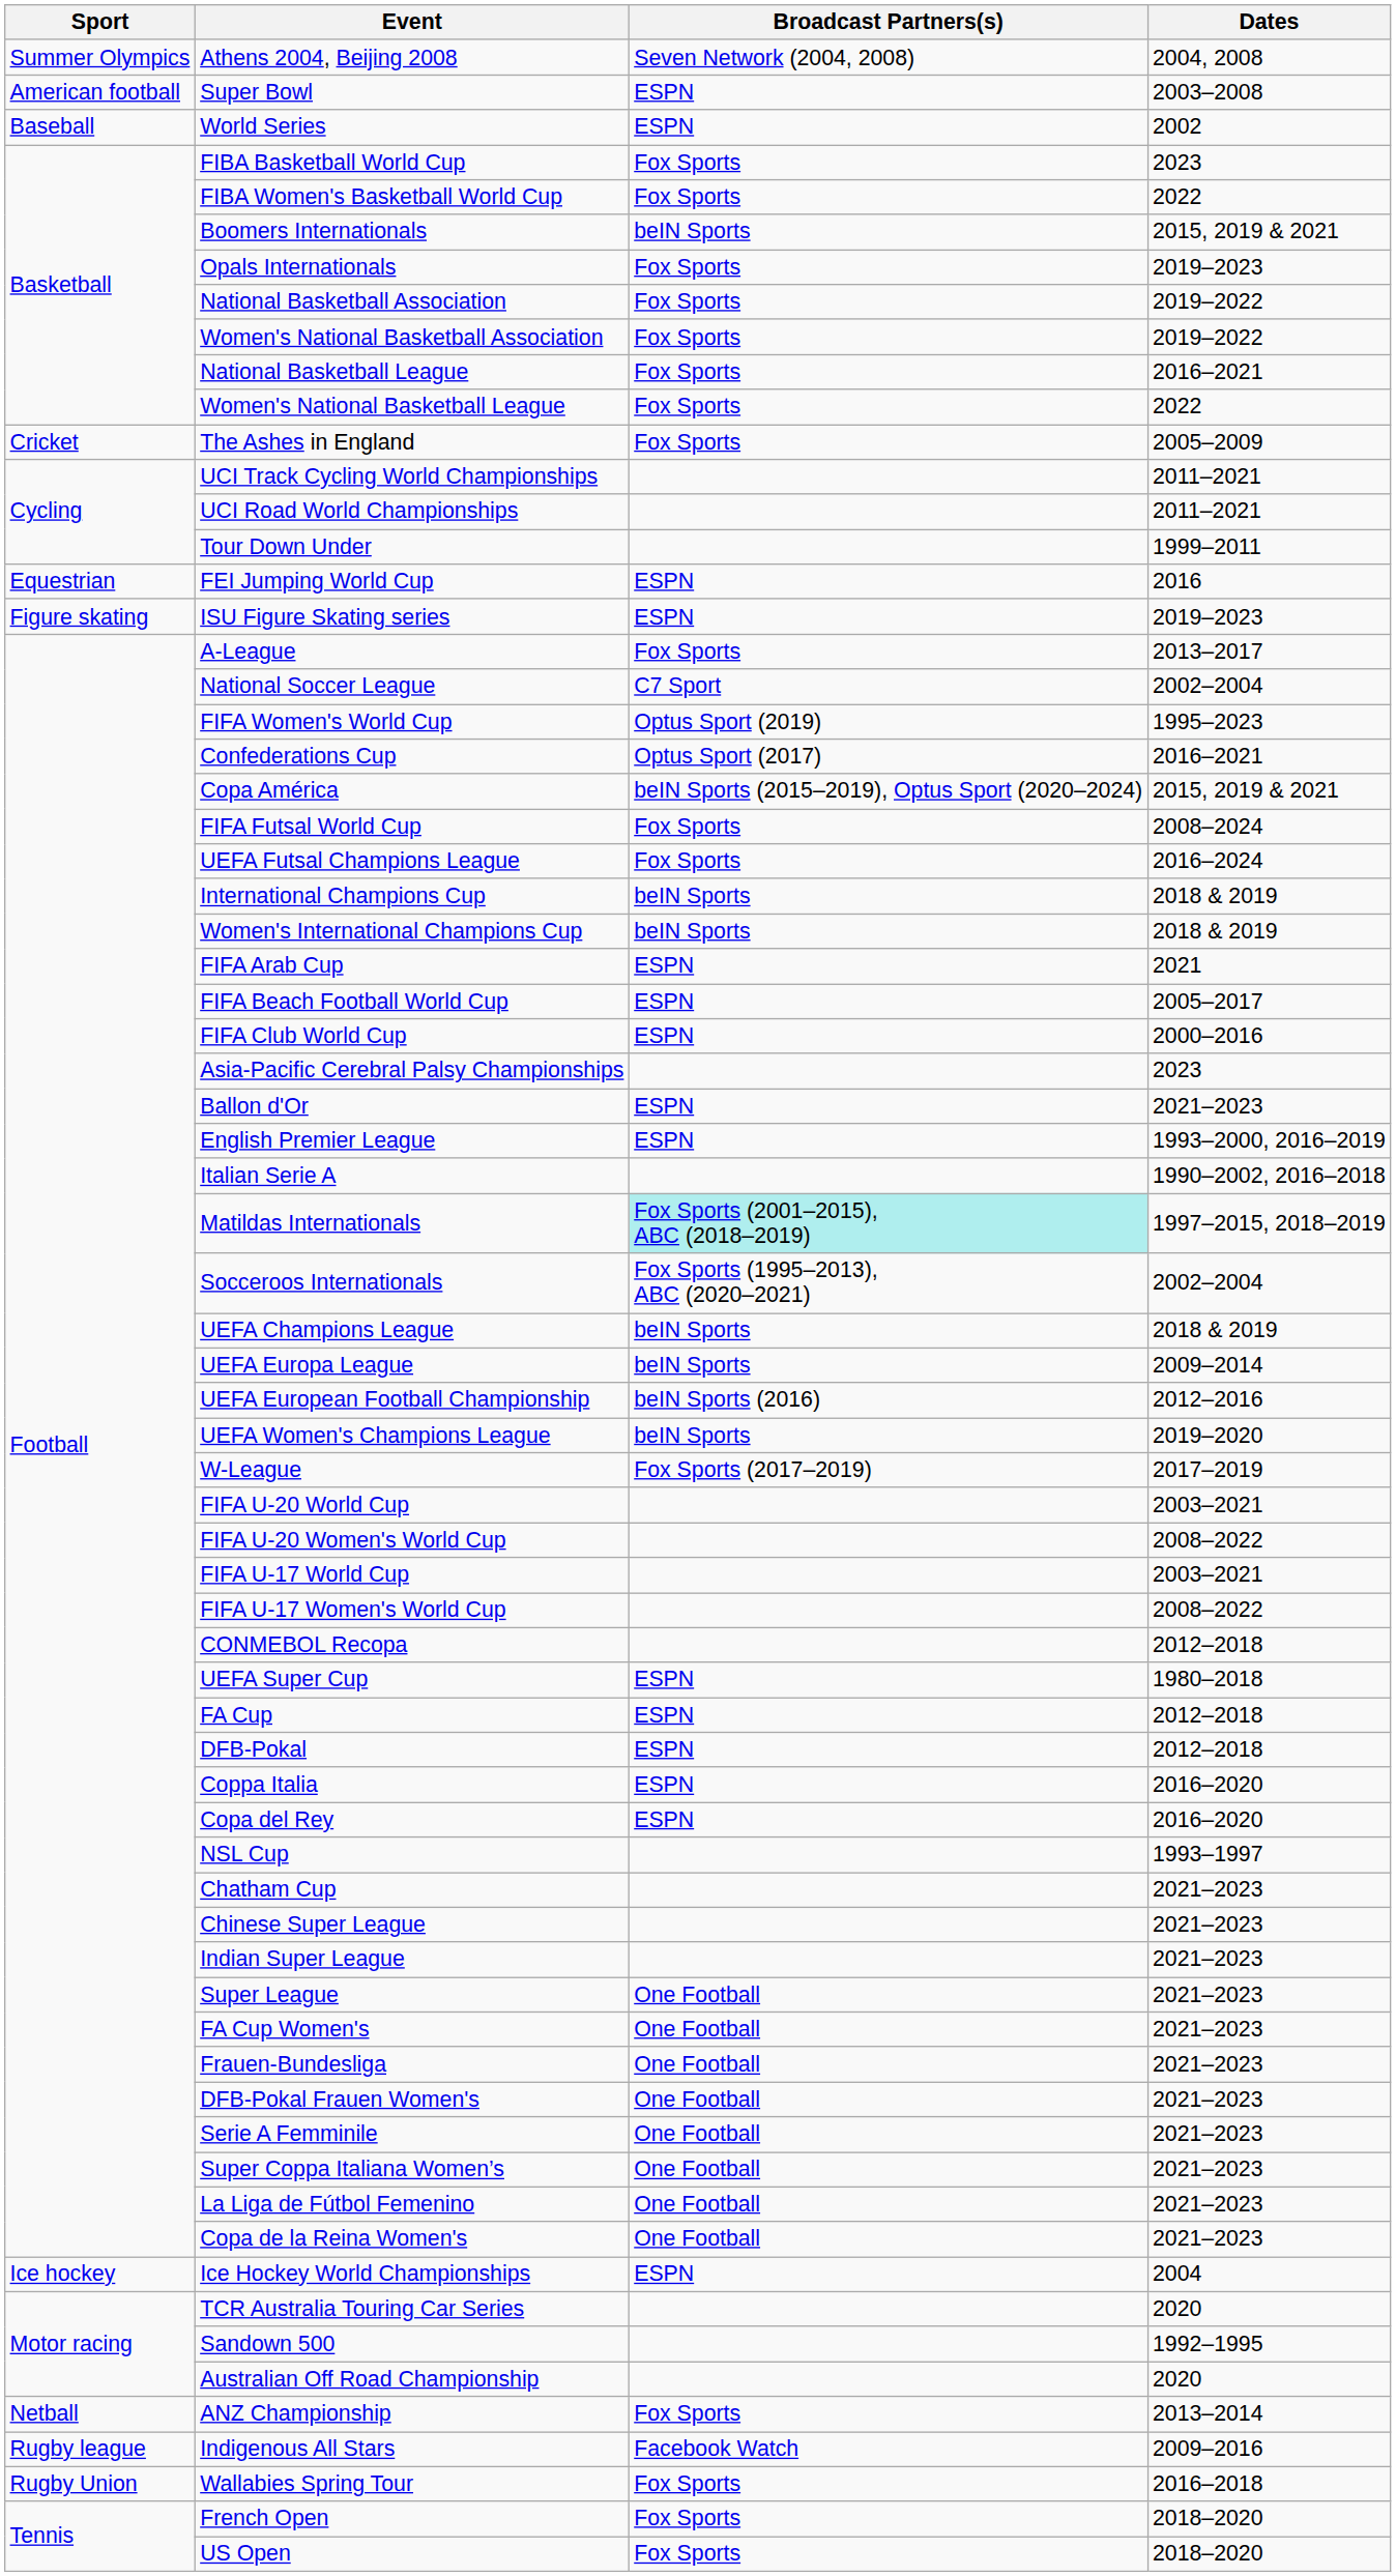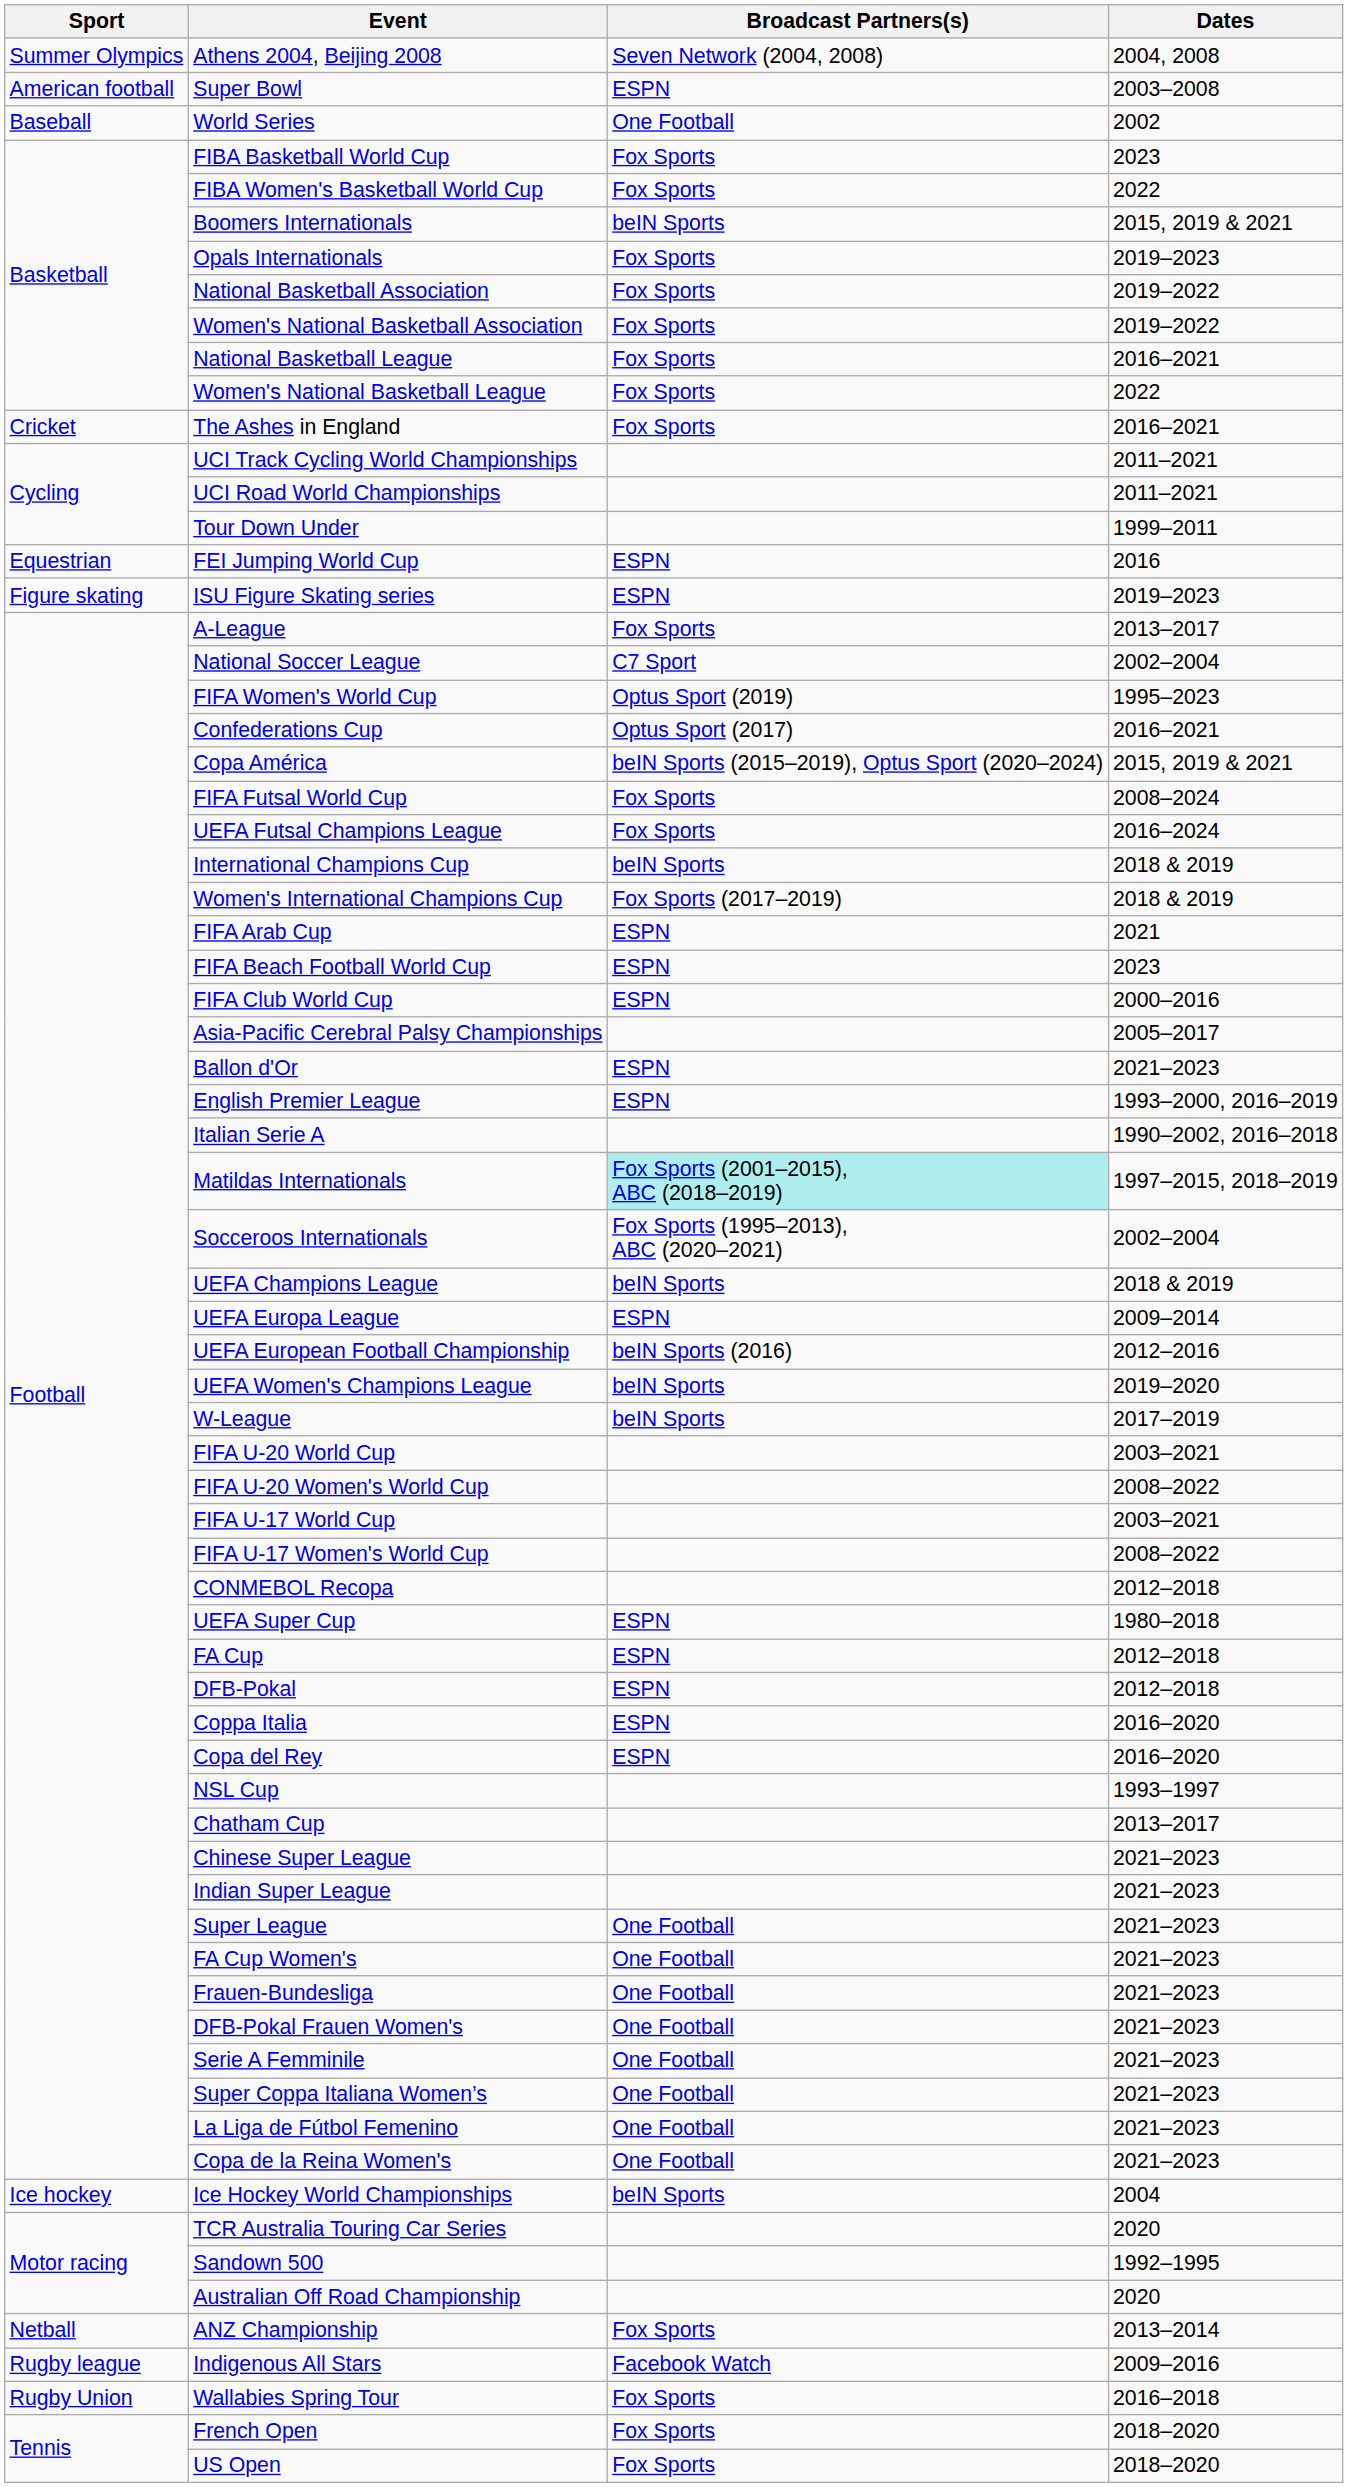 <table class="wikitable">
 <tr>
 <th>Sport</th>
 <th>Event</th>
 <th>Broadcast Partners(s)</th>
 <th>Dates</th>
 </tr>
 <tr>
 <td><a href='#'>Summer Olympics</a></td>
 <td><a href='#'>Athens 2004</a>, <a href='#'>Beijing 2008</a></td>
 <td><a href='#'>Seven Network</a> (2004, 2008)</td>
 <td>2004, 2008</td>
 </tr>
 <tr>
 <td><a href='#'>American football</a></td>
 <td><a href='#'>Super Bowl</a></td>
 <td><a href='#'>ESPN</a></td>
 <td>2003–2008</td>
 </tr>
 <tr>
 <td><a href='#'>Baseball</a></td>
 <td><a href='#'>World Series</a></td>
-<td><a href='#'>ESPN</a></td>
+<td><a href='#'>One Football</a></td>
 <td>2002</td>
 </tr>
 <tr>
 <td rowspan="8"><a href='#'>Basketball</a></td>
 <td><a href='#'>FIBA Basketball World Cup</a></td>
 <td><a href='#'>Fox Sports</a></td>
 <td>2023</td>
 </tr>
 <tr>
 <td><a href='#'>FIBA Women's Basketball World Cup</a></td>
 <td><a href='#'>Fox Sports</a></td>
 <td>2022</td>
 </tr>
 <tr>
 <td><a href='#'>Boomers Internationals</a></td>
 <td><a href='#'>beIN Sports</a></td>
 <td>2015, 2019 & 2021</td>
 </tr>
 <tr>
 <td><a href='#'>Opals Internationals</a></td>
 <td><a href='#'>Fox Sports</a></td>
 <td>2019–2023</td>
 </tr>
 <tr>
 <td><a href='#'>National Basketball Association</a></td>
 <td><a href='#'>Fox Sports</a></td>
 <td>2019–2022</td>
 </tr>
 <tr>
 <td><a href='#'>Women's National Basketball Association</a></td>
 <td><a href='#'>Fox Sports</a></td>
 <td>2019–2022</td>
 </tr>
 <tr>
 <td><a href='#'>National Basketball League</a></td>
 <td><a href='#'>Fox Sports</a></td>
 <td>2016–2021</td>
 </tr>
 <tr>
 <td><a href='#'>Women's National Basketball League</a></td>
 <td><a href='#'>Fox Sports</a></td>
 <td>2022</td>
 </tr>
 <tr>
 <td><a href='#'>Cricket</a></td>
 <td><a href='#'>The Ashes</a> in England</td>
 <td><a href='#'>Fox Sports</a></td>
-<td>2005–2009</td>
+<td>2016–2021</td>
 </tr>
 <tr>
 <td rowspan="3"><a href='#'>Cycling</a></td>
 <td><a href='#'>UCI Track Cycling World Championships</a></td>
 <td></td>
 <td>2011–2021</td>
 </tr>
 <tr>
 <td><a href='#'>UCI Road World Championships</a></td>
 <td></td>
 <td>2011–2021</td>
 </tr>
 <tr>
 <td><a href='#'>Tour Down Under</a></td>
 <td></td>
 <td>1999–2011</td>
 </tr>
 <tr>
 <td><a href='#'>Equestrian</a></td>
 <td><a href='#'>FEI Jumping World Cup</a></td>
 <td><a href='#'>ESPN</a></td>
 <td>2016</td>
 </tr>
 <tr>
 <td><a href='#'>Figure skating</a></td>
 <td><a href='#'>ISU Figure Skating series</a></td>
 <td><a href='#'>ESPN</a></td>
 <td>2019–2023</td>
 </tr>
 <tr>
 <td rowspan="45"><a href='#'>Football</a></td>
 <td><a href='#'>A-League</a></td>
 <td><a href='#'>Fox Sports</a></td>
 <td>2013–2017</td>
 </tr>
 <tr>
 <td><a href='#'>National Soccer League</a></td>
 <td><a href='#'>C7 Sport</a></td>
 <td>2002–2004</td>
 </tr>
 <tr>
 <td><a href='#'>FIFA Women's World Cup</a></td>
 <td><a href='#'>Optus Sport</a> (2019)</td>
 <td>1995–2023</td>
 </tr>
 <tr>
 <td><a href='#'>Confederations Cup</a></td>
 <td><a href='#'>Optus Sport</a> (2017)</td>
 <td>2016–2021</td>
 </tr>
 <tr>
 <td><a href='#'>Copa América</a></td>
 <td><a href='#'>beIN Sports</a> (2015–2019), <a href='#'>Optus Sport</a> (2020–2024)</td>
 <td>2015, 2019 & 2021</td>
 </tr>
 <tr>
 <td><a href='#'>FIFA Futsal World Cup</a></td>
 <td><a href='#'>Fox Sports</a></td>
 <td>2008–2024</td>
 </tr>
 <tr>
 <td><a href='#'>UEFA Futsal Champions League</a></td>
 <td><a href='#'>Fox Sports</a></td>
 <td>2016–2024</td>
 </tr>
 <tr>
 <td><a href='#'>International Champions Cup</a></td>
 <td><a href='#'>beIN Sports</a></td>
 <td>2018 & 2019</td>
 </tr>
 <tr>
 <td><a href='#'>Women's International Champions Cup</a></td>
-<td><a href='#'>beIN Sports</a></td>
+<td><a href='#'>Fox Sports</a> (2017–2019)</td>
 <td>2018 & 2019</td>
 </tr>
 <tr>
 <td><a href='#'>FIFA Arab Cup</a></td>
 <td><a href='#'>ESPN</a></td>
 <td>2021</td>
 </tr>
 <tr>
 <td><a href='#'>FIFA Beach Football World Cup</a></td>
 <td><a href='#'>ESPN</a></td>
-<td>2005–2017</td>
+<td>2023</td>
 </tr>
 <tr>
 <td><a href='#'>FIFA Club World Cup</a></td>
 <td><a href='#'>ESPN</a></td>
 <td>2000–2016</td>
 </tr>
 <tr>
 <td><a href='#'>Asia-Pacific Cerebral Palsy Championships</a></td>
 <td></td>
-<td>2023</td>
+<td>2005–2017</td>
 </tr>
 <tr>
 <td><a href='#'>Ballon d'Or</a></td>
 <td><a href='#'>ESPN</a></td>
 <td>2021–2023</td>
 </tr>
 <tr>
 <td><a href='#'>English Premier League</a></td>
 <td><a href='#'>ESPN</a></td>
 <td>1993–2000, 2016–2019</td>
 </tr>
 <tr>
 <td><a href='#'>Italian Serie A</a></td>
 <td></td>
 <td>1990–2002, 2016–2018</td>
 </tr>
 <tr>
 <td><a href='#'>Matildas Internationals</a></td>
 <td style="background: paleturquoise;"><a href='#'>Fox Sports</a> (2001–2015),<br><a href='#'>ABC</a> (2018–2019)</td>
 <td>1997–2015, 2018–2019</td>
 </tr>
 <tr>
 <td><a href='#'>Socceroos Internationals</a></td>
 <td><a href='#'>Fox Sports</a> (1995–2013),<br><a href='#'>ABC</a> (2020–2021)</td>
 <td>2002–2004</td>
 </tr>
 <tr>
 <td><a href='#'>UEFA Champions League</a></td>
 <td><a href='#'>beIN Sports</a></td>
 <td>2018 & 2019</td>
 </tr>
 <tr>
 <td><a href='#'>UEFA Europa League</a></td>
-<td><a href='#'>beIN Sports</a></td>
+<td><a href='#'>ESPN</a></td>
 <td>2009–2014</td>
 </tr>
 <tr>
 <td><a href='#'>UEFA European Football Championship</a></td>
 <td><a href='#'>beIN Sports</a> (2016)</td>
 <td>2012–2016</td>
 </tr>
 <tr>
 <td><a href='#'>UEFA Women's Champions League</a></td>
 <td><a href='#'>beIN Sports</a></td>
 <td>2019–2020</td>
 </tr>
 <tr>
 <td><a href='#'>W-League</a></td>
-<td><a href='#'>Fox Sports</a> (2017–2019)</td>
+<td><a href='#'>beIN Sports</a></td>
 <td>2017–2019</td>
 </tr>
 <tr>
 <td><a href='#'>FIFA U-20 World Cup</a></td>
 <td></td>
 <td>2003–2021</td>
 </tr>
 <tr>
 <td><a href='#'>FIFA U-20 Women's World Cup</a></td>
 <td></td>
 <td>2008–2022</td>
 </tr>
 <tr>
 <td><a href='#'>FIFA U-17 World Cup</a></td>
 <td></td>
 <td>2003–2021</td>
 </tr>
 <tr>
 <td><a href='#'>FIFA U-17 Women's World Cup</a></td>
 <td></td>
 <td>2008–2022</td>
 </tr>
 <tr>
 <td><a href='#'>CONMEBOL Recopa</a></td>
 <td></td>
 <td>2012–2018</td>
 </tr>
 <tr>
 <td><a href='#'>UEFA Super Cup</a></td>
 <td><a href='#'>ESPN</a></td>
 <td>1980–2018</td>
 </tr>
 <tr>
 <td><a href='#'>FA Cup</a></td>
 <td><a href='#'>ESPN</a></td>
 <td>2012–2018</td>
 </tr>
 <tr>
 <td><a href='#'>DFB-Pokal</a></td>
 <td><a href='#'>ESPN</a></td>
 <td>2012–2018</td>
 </tr>
 <tr>
 <td><a href='#'>Coppa Italia</a></td>
 <td><a href='#'>ESPN</a></td>
 <td>2016–2020</td>
 </tr>
 <tr>
 <td><a href='#'>Copa del Rey</a></td>
 <td><a href='#'>ESPN</a></td>
 <td>2016–2020</td>
 </tr>
 <tr>
 <td><a href='#'>NSL Cup</a></td>
 <td></td>
 <td>1993–1997</td>
 </tr>
 <tr>
 <td><a href='#'>Chatham Cup</a></td>
 <td></td>
-<td>2021–2023</td>
+<td>2013–2017</td>
 </tr>
 <tr>
 <td><a href='#'>Chinese Super League</a></td>
 <td></td>
 <td>2021–2023</td>
 </tr>
 <tr>
 <td><a href='#'>Indian Super League</a></td>
 <td></td>
 <td>2021–2023</td>
 </tr>
 <tr>
 <td><a href='#'>Super League</a></td>
 <td><a href='#'>One Football</a></td>
 <td>2021–2023</td>
 </tr>
 <tr>
 <td><a href='#'>FA Cup Women's</a></td>
 <td><a href='#'>One Football</a></td>
 <td>2021–2023</td>
 </tr>
 <tr>
 <td><a href='#'>Frauen-Bundesliga</a></td>
 <td><a href='#'>One Football</a></td>
 <td>2021–2023</td>
 </tr>
 <tr>
 <td><a href='#'>DFB-Pokal Frauen Women's</a></td>
 <td><a href='#'>One Football</a></td>
 <td>2021–2023</td>
 </tr>
 <tr>
 <td><a href='#'>Serie A Femminile</a></td>
 <td><a href='#'>One Football</a></td>
 <td>2021–2023</td>
 </tr>
 <tr>
 <td><a href='#'>Super Coppa Italiana Women’s</a></td>
 <td><a href='#'>One Football</a></td>
 <td>2021–2023</td>
 </tr>
 <tr>
 <td><a href='#'>La Liga de Fútbol Femenino</a></td>
 <td><a href='#'>One Football</a></td>
 <td>2021–2023</td>
 </tr>
 <tr>
 <td><a href='#'>Copa de la Reina Women's</a></td>
 <td><a href='#'>One Football</a></td>
 <td>2021–2023</td>
 </tr>
 <tr>
 <td><a href='#'>Ice hockey</a></td>
 <td><a href='#'>Ice Hockey World Championships</a></td>
-<td><a href='#'>ESPN</a></td>
+<td><a href='#'>beIN Sports</a></td>
 <td>2004</td>
 </tr>
 <tr>
 <td rowspan="3"><a href='#'>Motor racing</a></td>
 <td><a href='#'>TCR Australia Touring Car Series</a></td>
 <td></td>
 <td>2020</td>
 </tr>
 <tr>
 <td><a href='#'>Sandown 500</a></td>
 <td></td>
 <td>1992–1995</td>
 </tr>
 <tr>
 <td><a href='#'>Australian Off Road Championship</a></td>
 <td></td>
 <td>2020</td>
 </tr>
 <tr>
 <td><a href='#'>Netball</a></td>
 <td><a href='#'>ANZ Championship</a></td>
 <td><a href='#'>Fox Sports</a></td>
 <td>2013–2014</td>
 </tr>
 <tr>
 <td><a href='#'>Rugby league</a></td>
 <td><a href='#'>Indigenous All Stars</a></td>
 <td><a href='#'>Facebook Watch</a></td>
 <td>2009–2016</td>
 </tr>
 <tr>
 <td><a href='#'>Rugby Union</a></td>
 <td><a href='#'>Wallabies Spring Tour</a></td>
 <td><a href='#'>Fox Sports</a></td>
 <td>2016–2018</td>
 </tr>
 <tr>
 <td rowspan="2"><a href='#'>Tennis</a></td>
 <td><a href='#'>French Open</a></td>
 <td><a href='#'>Fox Sports</a></td>
 <td>2018–2020</td>
 </tr>
 <tr>
 <td><a href='#'>US Open</a></td>
 <td><a href='#'>Fox Sports</a></td>
 <td>2018–2020</td>
 </tr>
 </table>
